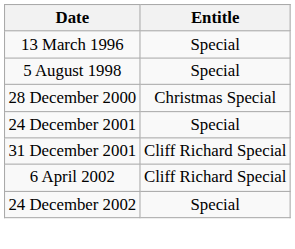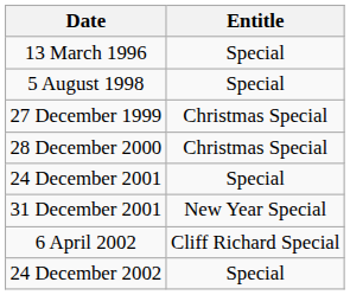 <table class="wikitable" style="text-align:center;">
 <tr>
 <th>Date</th>
 <th>Entitle</th>
 </tr>
 <tr>
 <td>13 March 1996</td>
 <td>Special</td>
 </tr>
 <tr>
 <td>5 August 1998</td>
 <td>Special</td>
 </tr>
 <tr>
+<td>27 December 1999</td>
+<td>Christmas Special</td>
+</tr>
+<tr>
 <td>28 December 2000</td>
 <td>Christmas Special</td>
 </tr>
 <tr>
 <td>24 December 2001</td>
 <td>Special</td>
 </tr>
 <tr>
 <td>31 December 2001</td>
-<td>Cliff Richard Special</td>
+<td>New Year Special</td>
 </tr>
 <tr>
 <td>6 April 2002</td>
 <td>Cliff Richard Special</td>
 </tr>
 <tr>
 <td>24 December 2002</td>
 <td>Special</td>
 </tr>
 </table>
